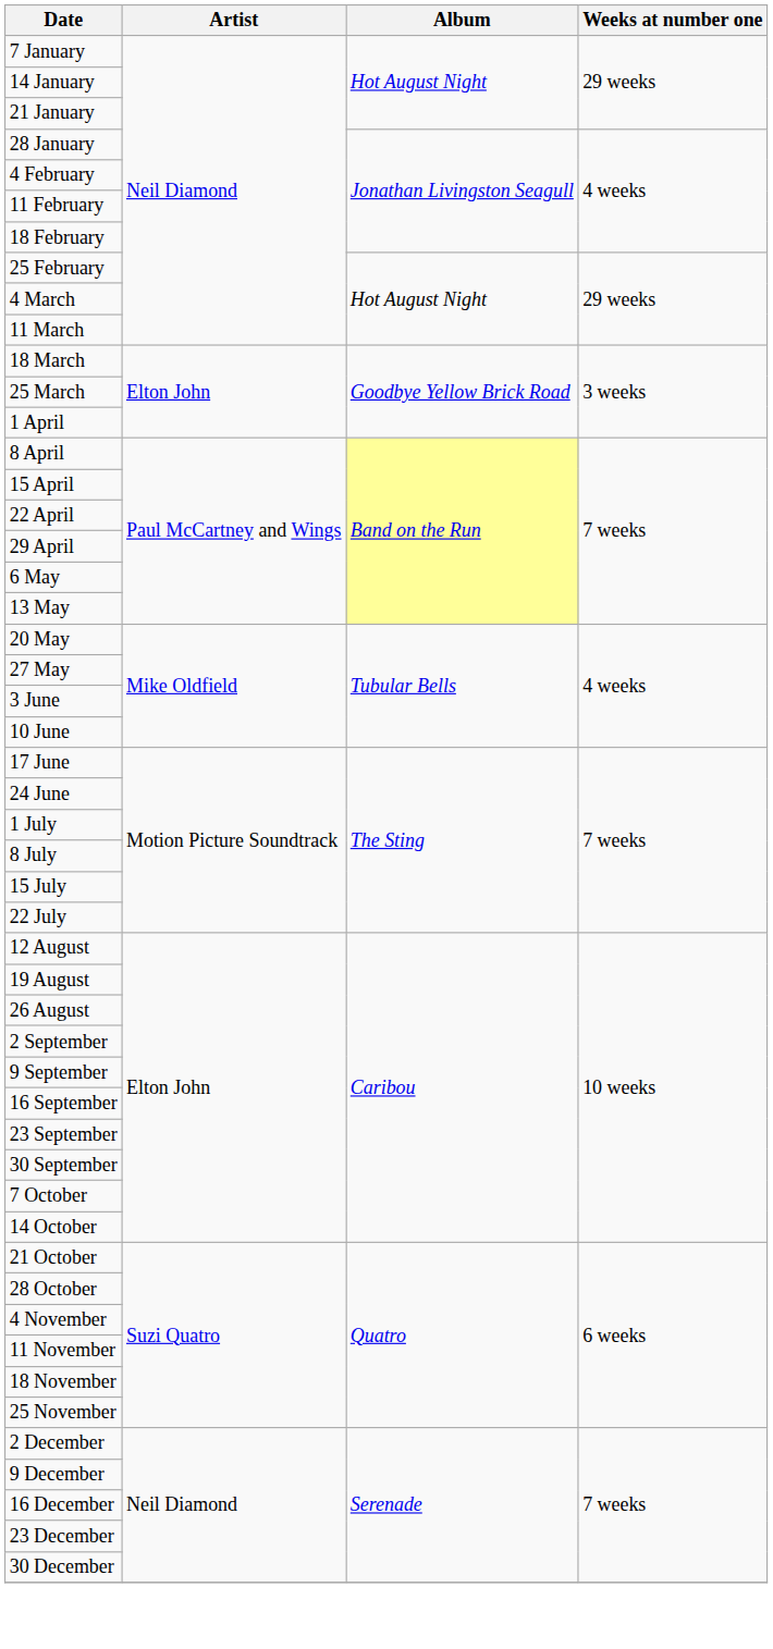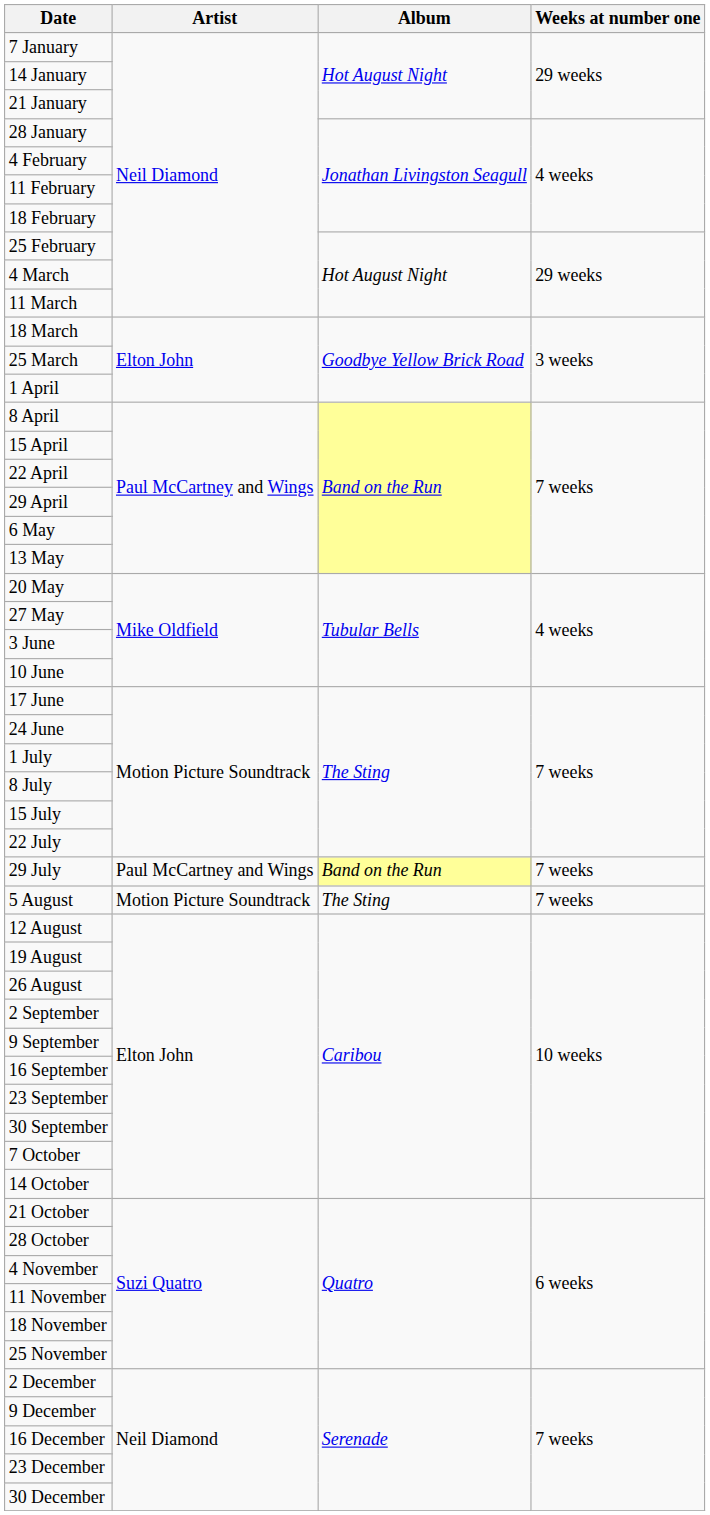 <table class="wikitable">
 <tr>
 <th>Date</th>
 <th>Artist</th>
 <th>Album</th>
 <th>Weeks at number one</th>
 </tr>
 <tr>
 <td>7 January</td>
 <td rowspan="10"><a href='#'>Neil Diamond</a></td>
 <td rowspan="3"><em><a href='#'>Hot August Night</a></em></td>
 <td rowspan="3">29 weeks</td>
 </tr>
 <tr>
 <td>14 January</td>
 </tr>
 <tr>
 <td>21 January</td>
 </tr>
 <tr>
 <td>28 January</td>
 <td rowspan="4"><em><a href='#'>Jonathan Livingston Seagull</a></em></td>
 <td rowspan="4">4 weeks</td>
 </tr>
 <tr>
 <td>4 February</td>
 </tr>
 <tr>
 <td>11 February</td>
 </tr>
 <tr>
 <td>18 February</td>
 </tr>
 <tr>
 <td>25 February</td>
 <td rowspan="3"><em>Hot August Night</em></td>
 <td rowspan="3">29 weeks</td>
 </tr>
 <tr>
 <td>4 March</td>
 </tr>
 <tr>
 <td>11 March</td>
 </tr>
 <tr>
 <td>18 March</td>
 <td rowspan="3"><a href='#'>Elton John</a></td>
 <td rowspan="3"><em><a href='#'>Goodbye Yellow Brick Road</a></em></td>
 <td rowspan="3">3 weeks</td>
 </tr>
 <tr>
 <td>25 March</td>
 </tr>
 <tr>
 <td>1 April</td>
 </tr>
 <tr>
 <td>8 April</td>
 <td rowspan="6"><a href='#'>Paul McCartney</a> and <a href='#'>Wings</a></td>
 <td bgcolor=#FFFF99 rowspan="6"><em><a href='#'>Band on the Run</a></em></td>
 <td rowspan="6">7 weeks</td>
 </tr>
 <tr>
 <td>15 April</td>
 </tr>
 <tr>
 <td>22 April</td>
 </tr>
 <tr>
 <td>29 April</td>
 </tr>
 <tr>
 <td>6 May</td>
 </tr>
 <tr>
 <td>13 May</td>
 </tr>
 <tr>
 <td>20 May</td>
 <td rowspan="4"><a href='#'>Mike Oldfield</a></td>
 <td rowspan="4"><em><a href='#'>Tubular Bells</a></em></td>
 <td rowspan="4">4 weeks</td>
 </tr>
 <tr>
 <td>27 May</td>
 </tr>
 <tr>
 <td>3 June</td>
 </tr>
 <tr>
 <td>10 June</td>
 </tr>
 <tr>
 <td>17 June</td>
 <td rowspan="6">Motion Picture Soundtrack</td>
 <td rowspan="6"><em><a href='#'>The Sting</a></em></td>
 <td rowspan="6">7 weeks</td>
 </tr>
 <tr>
 <td>24 June</td>
 </tr>
 <tr>
 <td>1 July</td>
 </tr>
 <tr>
 <td>8 July</td>
 </tr>
 <tr>
 <td>15 July</td>
 </tr>
 <tr>
 <td>22 July</td>
 </tr>
 <tr>
+<td>29 July</td>
+<td>Paul McCartney and Wings</td>
+<td bgcolor=#FFFF99><em>Band on the Run</em></td>
+<td>7 weeks</td>
+</tr>
+<tr>
+<td>5 August</td>
+<td>Motion Picture Soundtrack</td>
+<td><em>The Sting</em></td>
+<td>7 weeks</td>
+</tr>
+<tr>
 <td>12 August</td>
 <td rowspan="10">Elton John</td>
 <td rowspan="10"><em><a href='#'>Caribou</a></em></td>
 <td rowspan="10">10 weeks</td>
 </tr>
 <tr>
 <td>19 August</td>
 </tr>
 <tr>
 <td>26 August</td>
 </tr>
 <tr>
 <td>2 September</td>
 </tr>
 <tr>
 <td>9 September</td>
 </tr>
 <tr>
 <td>16 September</td>
 </tr>
 <tr>
 <td>23 September</td>
 </tr>
 <tr>
 <td>30 September</td>
 </tr>
 <tr>
 <td>7 October</td>
 </tr>
 <tr>
 <td>14 October</td>
 </tr>
 <tr>
 <td>21 October</td>
 <td rowspan="6"><a href='#'>Suzi Quatro</a></td>
 <td rowspan="6"><em><a href='#'>Quatro</a></em></td>
 <td rowspan="6">6 weeks</td>
 </tr>
 <tr>
 <td>28 October</td>
 </tr>
 <tr>
 <td>4 November</td>
 </tr>
 <tr>
 <td>11 November</td>
 </tr>
 <tr>
 <td>18 November</td>
 </tr>
 <tr>
 <td>25 November</td>
 </tr>
 <tr>
 <td>2 December</td>
 <td rowspan="5">Neil Diamond</td>
 <td rowspan="5"><em><a href='#'>Serenade</a></em></td>
 <td rowspan="5">7 weeks</td>
 </tr>
 <tr>
 <td>9 December</td>
 </tr>
 <tr>
 <td>16 December</td>
 </tr>
 <tr>
 <td>23 December</td>
 </tr>
 <tr>
 <td>30 December</td>
 </tr>
 <tr>
 </tr>
 </table>
